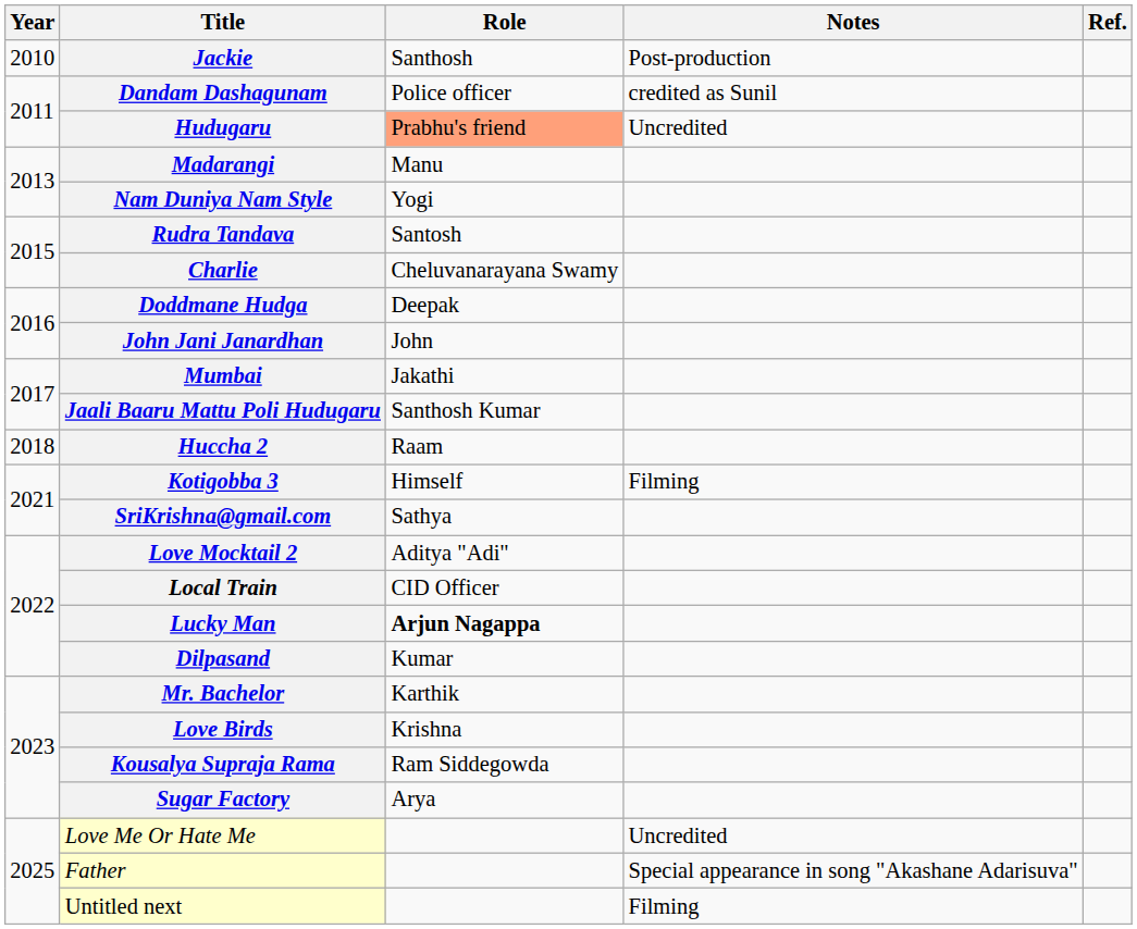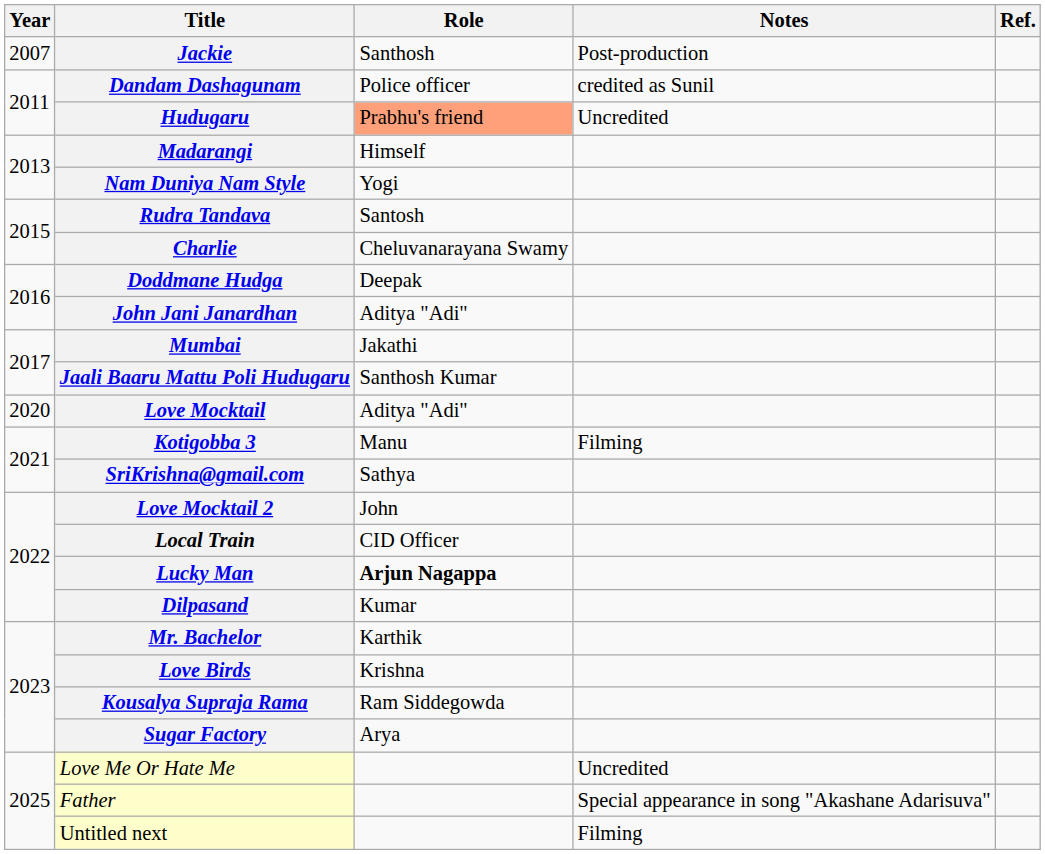 <table class="wikitable sortable plainrowheaders">
 <tr>
 <th>Year</th>
 <th>Title</th>
 <th>Role</th>
 <th class="unsortable">Notes</th>
 <th class="unsortable">Ref.</th>
 </tr>
 <tr>
-<td>2010</td>
+<td>2007</td>
 <th scope="row"><em><a href='#'>Jackie</a></em></th>
 <td>Santhosh</td>
 <td>Post-production</td>
 <td></td>
 </tr>
 <tr>
 <td rowspan="2">2011</td>
 <th scope="row"><em><a href='#'>Dandam Dashagunam</a></em></th>
 <td>Police officer</td>
 <td>credited as Sunil</td>
 <td></td>
 </tr>
 <tr>
 <th scope="row"><em><a href='#'>Hudugaru</a></em></th>
 <td style="background: lightsalmon;">Prabhu's  friend</td>
 <td>Uncredited</td>
 <td></td>
 </tr>
 <tr>
 <td rowspan="2">2013</td>
 <th scope="row"><em><a href='#'>Madarangi</a></em></th>
-<td>Manu</td>
+<td>Himself</td>
 <td></td>
 <td></td>
 </tr>
 <tr>
 <th scope="row"><em><a href='#'>Nam Duniya Nam Style</a></em></th>
 <td>Yogi</td>
 <td></td>
 <td></td>
 </tr>
 <tr>
 <td rowspan="2">2015</td>
 <th scope="row"><em><a href='#'>Rudra Tandava</a></em></th>
 <td>Santosh</td>
 <td></td>
 <td></td>
 </tr>
 <tr>
 <th scope="row"><em><a href='#'>Charlie</a></em></th>
 <td>Cheluvanarayana Swamy</td>
 <td></td>
 <td></td>
 </tr>
 <tr>
 <td rowspan="2">2016</td>
 <th scope="row"><em><a href='#'>Doddmane Hudga</a></em></th>
 <td>Deepak</td>
 <td></td>
 <td></td>
 </tr>
 <tr>
 <th scope="row"><em><a href='#'>John Jani Janardhan</a></em></th>
-<td>John</td>
+<td>Aditya "Adi"</td>
 <td></td>
 <td></td>
 </tr>
 <tr>
 <td rowspan="2">2017</td>
 <th scope="row"><em><a href='#'>Mumbai</a></em></th>
 <td>Jakathi</td>
 <td></td>
 <td></td>
 </tr>
 <tr>
 <th scope="row"><em><a href='#'>Jaali Baaru Mattu Poli Hudugaru</a></em></th>
 <td>Santhosh Kumar</td>
 <td></td>
 <td></td>
 </tr>
 <tr>
-<td>2018</td>
-<th scope="row"><em><a href='#'>Huccha 2</a></em></th>
-<td>Raam</td>
+<td>2020</td>
+<th scope="row"><em><a href='#'>Love Mocktail</a></em></th>
+<td>Aditya "Adi"</td>
 <td></td>
 <td></td>
 </tr>
 <tr>
 <td rowspan="2">2021</td>
 <th scope="row"><em><a href='#'>Kotigobba 3</a></em></th>
-<td>Himself</td>
+<td>Manu</td>
 <td>Filming</td>
 <td></td>
 </tr>
 <tr>
 <th scope="row"><em><a href='#'>SriKrishna@gmail.com</a></em></th>
 <td>Sathya</td>
 <td></td>
 <td></td>
 </tr>
 <tr>
 <td rowspan="4">2022</td>
 <th scope="row"><em><a href='#'>Love Mocktail 2</a></em></th>
-<td>Aditya "Adi"</td>
+<td>John</td>
 <td></td>
 <td></td>
 </tr>
 <tr>
 <th scope="row"><em>Local Train</em></th>
 <td>CID Officer</td>
 <td></td>
 <td></td>
 </tr>
 <tr>
 <th scope="row"><em><a href='#'>Lucky Man</a></em></th>
 <td><strong>Arjun Nagappa</strong></td>
 <td></td>
 <td></td>
 </tr>
 <tr>
 <th scope="row"><em><a href='#'>Dilpasand</a></em></th>
 <td>Kumar</td>
 <td></td>
 <td></td>
 </tr>
 <tr>
 <td rowspan="4">2023</td>
 <th scope="row"><em><a href='#'>Mr. Bachelor</a></em></th>
 <td>Karthik</td>
 <td></td>
 <td></td>
 </tr>
 <tr>
 <th scope="row"><em><a href='#'>Love Birds</a></em></th>
 <td>Krishna</td>
 <td></td>
 <td></td>
 </tr>
 <tr>
 <th scope="row"><em><a href='#'>Kousalya Supraja Rama</a></em></th>
 <td>Ram Siddegowda</td>
 <td></td>
 <td></td>
 </tr>
 <tr>
 <th scope="row"><em><a href='#'>Sugar Factory</a></em></th>
 <td>Arya</td>
 <td></td>
 <td></td>
 </tr>
 <tr>
 <td rowspan="3">2025</td>
 <td style="background:#FFFFCC;"><em>Love Me Or Hate Me</em> </td>
 <td></td>
 <td>Uncredited</td>
 <td></td>
 </tr>
 <tr>
 <td style="background:#FFFFCC;"><em>Father</em> </td>
 <td></td>
 <td>Special appearance in song "Akashane Adarisuva"</td>
 <td></td>
 </tr>
 <tr>
 <td style="background:#FFFFCC;">Untitled next </td>
 <td></td>
 <td>Filming</td>
 <td></td>
 </tr>
 </table>
